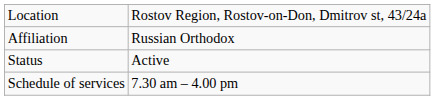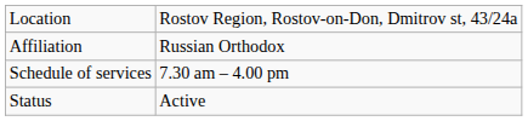 <table class="wikitable">
 <tr>
 <td>Location</td>
 <td>Rostov Region, Rostov-on-Don, Dmitrov st, 43/24а</td>
 </tr>
 <tr>
 <td>Affiliation</td>
 <td>Russian Orthodox</td>
 </tr>
 <tr>
+<td>Schedule of services</td>
+<td>7.30 am – 4.00 pm</td>
+</tr>
+<tr>
 <td>Status</td>
 <td>Active</td>
 </tr>
-<tr>
-<td>Schedule of services</td>
-<td>7.30 am – 4.00 pm</td>
-</tr>
 </table>
